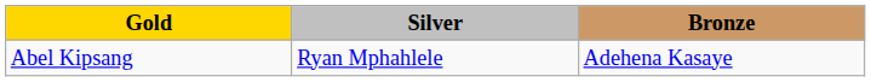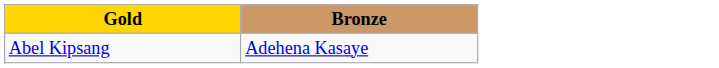 <table class="wikitable" style="text-align:left">
 <tr align="center">
 <td width=200 bgcolor=gold><strong>Gold</strong></td>
-<td width=200 bgcolor=silver><strong>Silver</strong></td>
 <td width=200 bgcolor=CC9966><strong>Bronze</strong></td>
 </tr>
 <tr>
 <td><a href='#'>Abel Kipsang</a><br><em></em></td>
-<td><a href='#'>Ryan Mphahlele</a><br><em></em></td>
 <td><a href='#'>Adehena Kasaye</a><br><em></em></td>
 </tr>
 </table>
